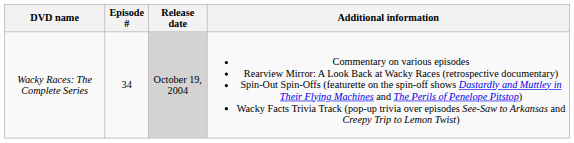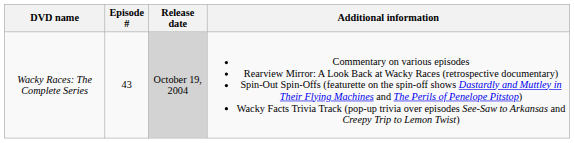 <table class="wikitable" style="width:100%; text-align: center">
 <tr>
 <th>DVD name</th>
 <th>Episode #</th>
 <th>Release date</th>
 <th>Additional information</th>
 </tr>
 <tr>
 <td><em>Wacky Races: The Complete Series</em></td>
-<td>34</td>
+<td>43</td>
 <td style="background: lightgrey;">October 19, 2004</td>
 <td><br><ul><li>Commentary on various episodes</li><li>Rearview Mirror: A Look Back at Wacky Races (retrospective documentary)</li><li>Spin-Out Spin-Offs (featurette on the spin-off shows <em><a href='#'>Dastardly and Muttley in Their Flying Machines</a></em> and <em><a href='#'>The Perils of Penelope Pitstop</a></em>)</li><li>Wacky Facts Trivia Track (pop-up trivia over episodes <em>See-Saw to Arkansas</em> and <em>Creepy Trip to Lemon Twist</em>)</li></ul></td>
 </tr>
 </table>
